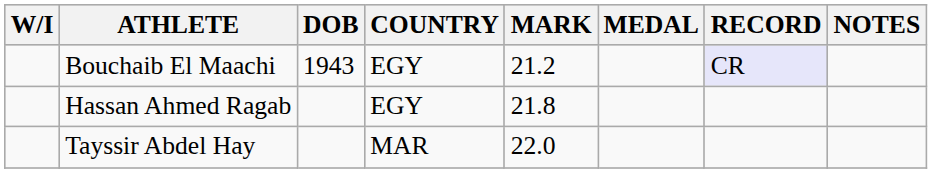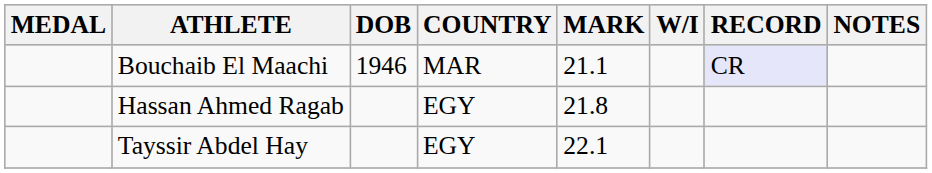 <table class="wikitable">
 <tr>
-<th>W/I</th>
+<th>MEDAL</th>
 <th>ATHLETE</th>
 <th>DOB</th>
 <th>COUNTRY</th>
 <th>MARK</th>
-<th>MEDAL</th>
+<th>W/I</th>
 <th>RECORD</th>
 <th>NOTES</th>
 </tr>
 <tr>
 <td></td>
 <td>Bouchaib El Maachi</td>
-<td>1943</td>
-<td>EGY</td>
-<td>21.2</td>
+<td>1946</td>
+<td>MAR</td>
+<td>21.1</td>
 <td></td>
 <td style="background: lavender;">CR</td>
 <td></td>
 </tr>
 <tr>
 <td></td>
 <td>Hassan Ahmed Ragab</td>
 <td></td>
 <td>EGY</td>
 <td>21.8</td>
 <td></td>
 <td></td>
 <td></td>
 </tr>
 <tr>
 <td></td>
 <td>Tayssir Abdel Hay</td>
 <td></td>
-<td>MAR</td>
-<td>22.0</td>
+<td>EGY</td>
+<td>22.1</td>
 <td></td>
 <td></td>
 <td></td>
 </tr>
 </table>
